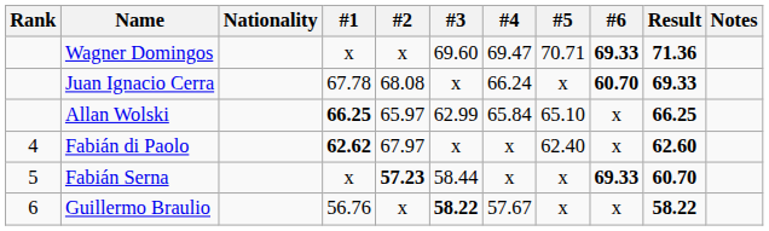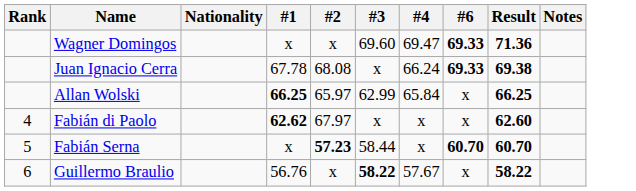 <table class="wikitable sortable" style="text-align:center">
 <tr>
 <th>Rank</th>
 <th>Name</th>
 <th>Nationality</th>
 <th>#1</th>
 <th>#2</th>
 <th>#3</th>
 <th>#4</th>
-<th>#5</th>
 <th>#6</th>
 <th>Result</th>
 <th>Notes</th>
 </tr>
 <tr>
 <td></td>
 <td align=left><a href='#'>Wagner Domingos</a></td>
 <td align=left></td>
 <td>x</td>
 <td>x</td>
 <td>69.60</td>
 <td>69.47</td>
-<td>70.71</td>
 <td><strong>69.33</strong></td>
 <td><strong>71.36</strong></td>
 <td></td>
 </tr>
 <tr>
 <td></td>
 <td align=left><a href='#'>Juan Ignacio Cerra</a></td>
 <td align=left></td>
 <td>67.78</td>
 <td>68.08</td>
 <td>x</td>
 <td>66.24</td>
-<td>x</td>
-<td><strong>60.70</strong></td>
 <td><strong>69.33</strong></td>
+<td><strong>69.38</strong></td>
 <td></td>
 </tr>
 <tr>
 <td></td>
 <td align=left><a href='#'>Allan Wolski</a></td>
 <td align=left></td>
 <td><strong>66.25</strong></td>
 <td>65.97</td>
 <td>62.99</td>
 <td>65.84</td>
-<td>65.10</td>
 <td>x</td>
 <td><strong>66.25</strong></td>
 <td></td>
 </tr>
 <tr>
 <td>4</td>
 <td align=left><a href='#'>Fabián di Paolo</a></td>
 <td align=left></td>
 <td><strong>62.62</strong></td>
 <td>67.97</td>
 <td>x</td>
 <td>x</td>
-<td>62.40</td>
 <td>x</td>
 <td><strong>62.60</strong></td>
 <td></td>
 </tr>
 <tr>
 <td>5</td>
 <td align=left><a href='#'>Fabián Serna</a></td>
 <td align=left></td>
 <td>x</td>
 <td><strong>57.23</strong></td>
 <td>58.44</td>
 <td>x</td>
-<td>x</td>
-<td><strong>69.33</strong></td>
+<td><strong>60.70</strong></td>
 <td><strong>60.70</strong></td>
 <td></td>
 </tr>
 <tr>
 <td>6</td>
 <td align=left><a href='#'>Guillermo Braulio</a></td>
 <td align=left></td>
 <td>56.76</td>
 <td>x</td>
 <td><strong>58.22</strong></td>
 <td>57.67</td>
 <td>x</td>
-<td>x</td>
 <td><strong>58.22</strong></td>
 <td></td>
 </tr>
 </table>
